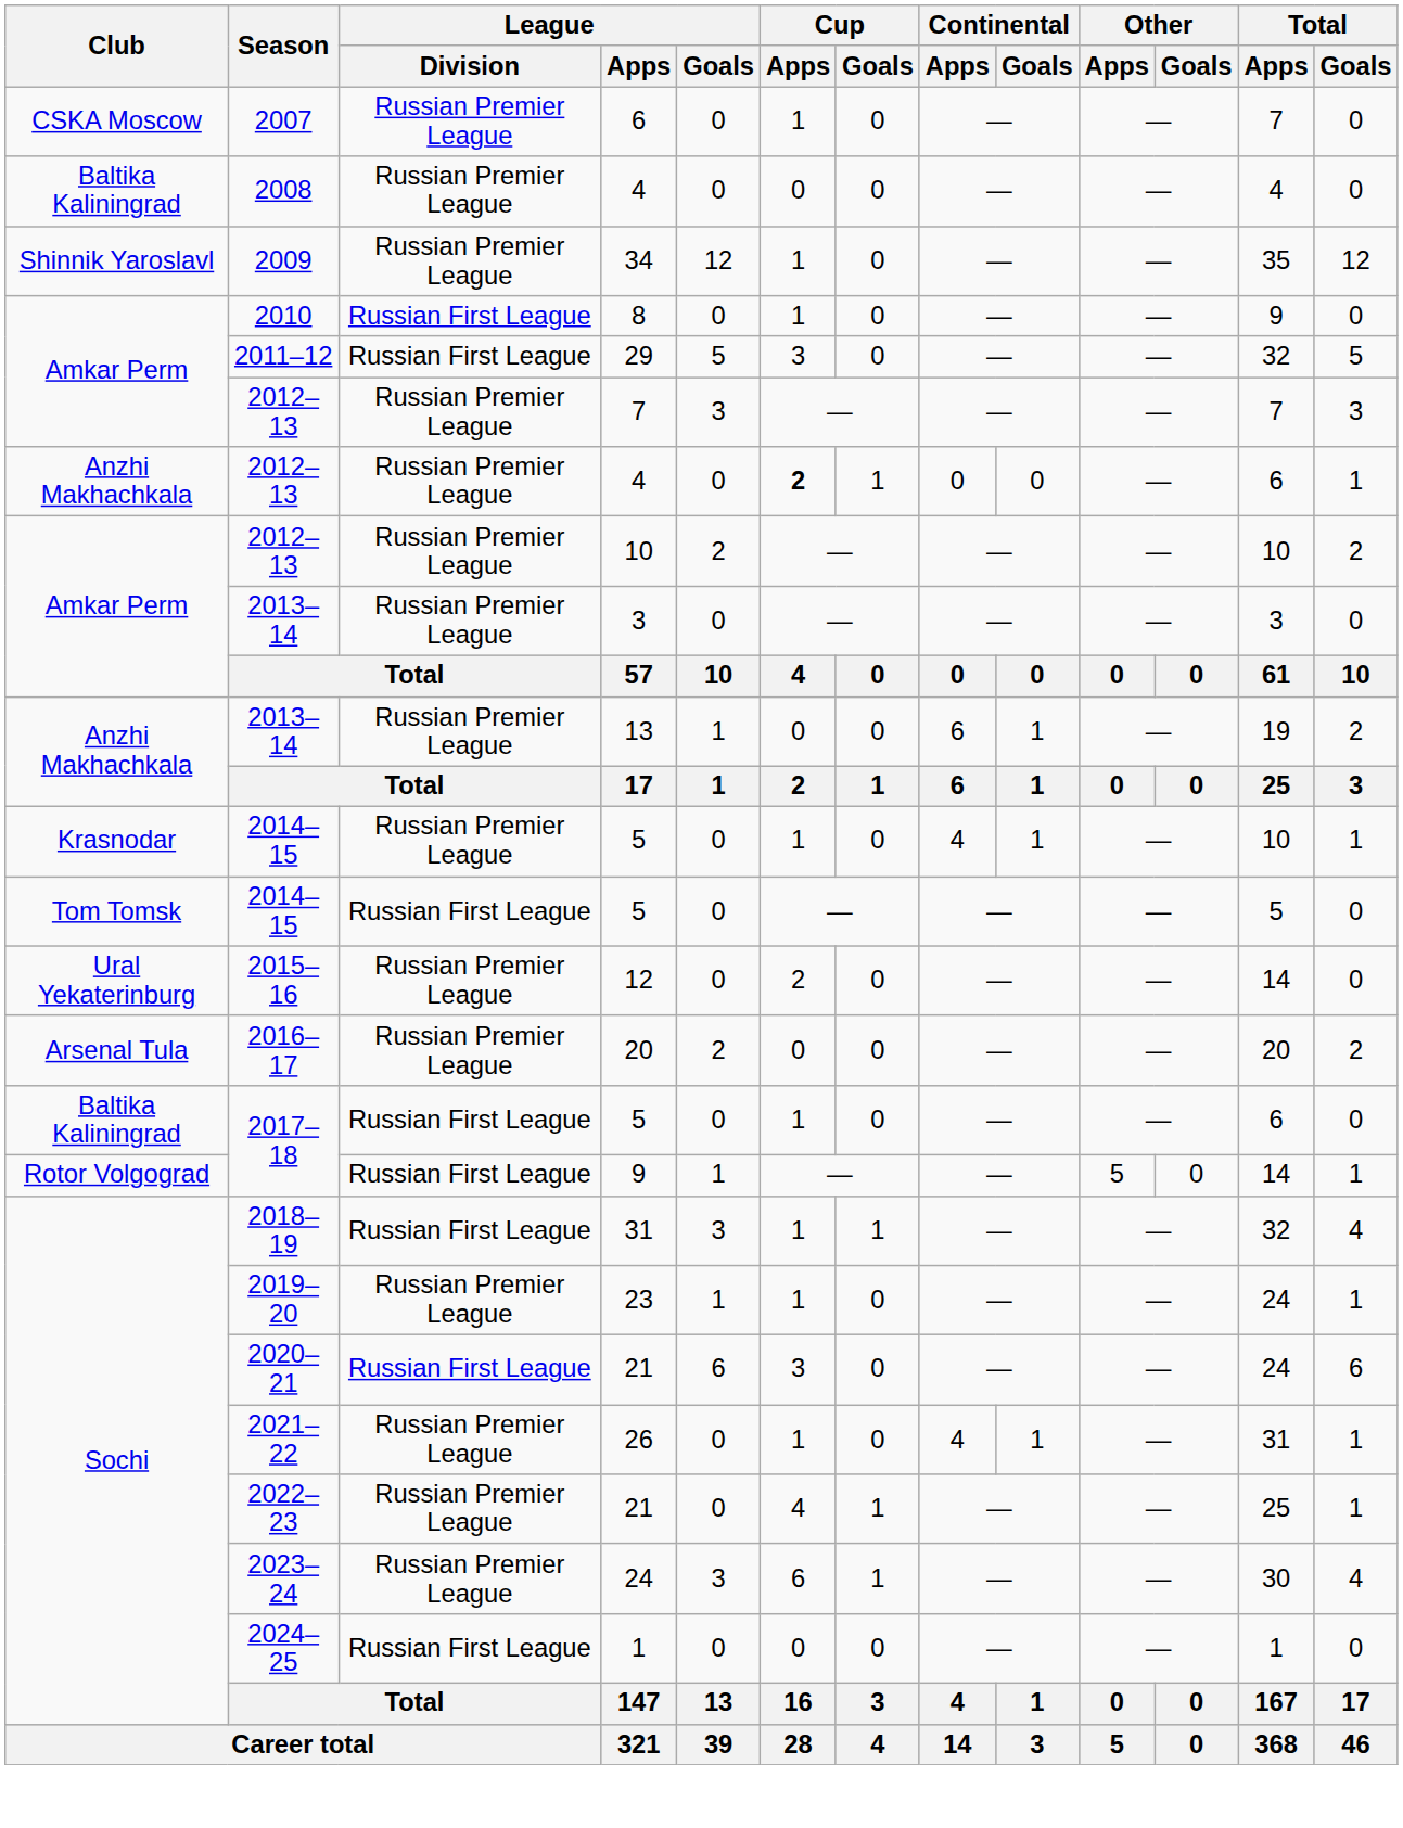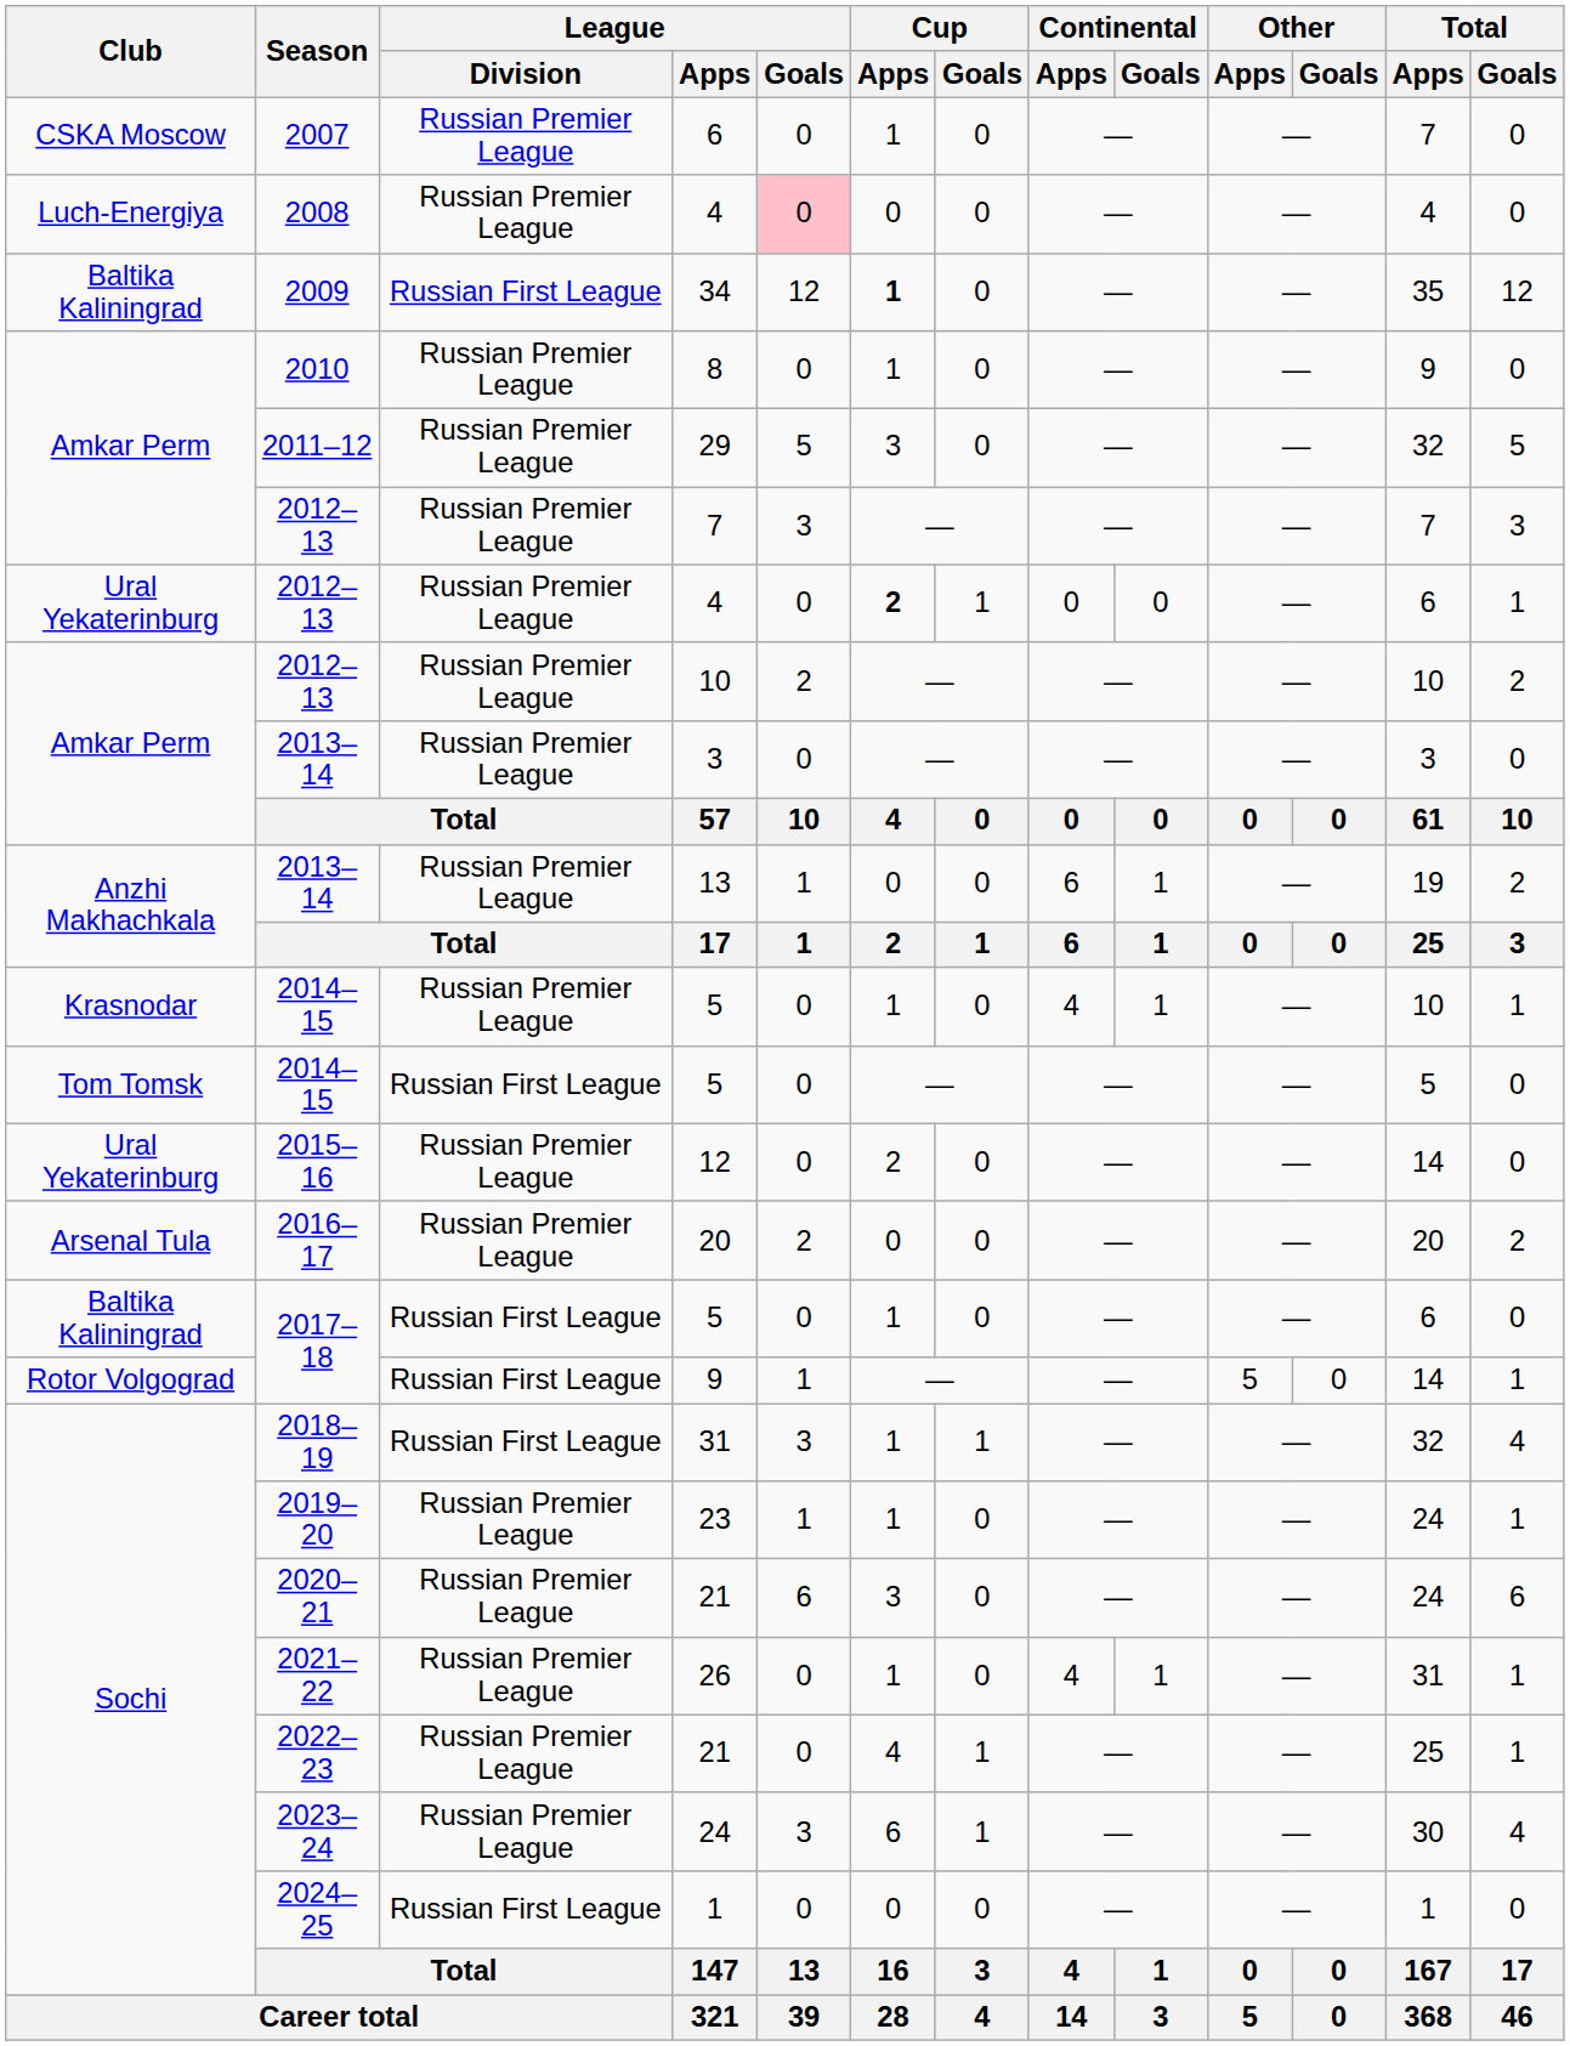 <table class="wikitable" style="text-align: center;">
 <tr>
 <th rowspan=2>Club</th>
 <th rowspan=2>Season</th>
 <th colspan=3>League</th>
 <th colspan=2>Cup</th>
 <th colspan=2>Continental</th>
 <th colspan=2>Other</th>
 <th colspan=2>Total</th>
 </tr>
 <tr>
 <th>Division</th>
 <th>Apps</th>
 <th>Goals</th>
 <th>Apps</th>
 <th>Goals</th>
 <th>Apps</th>
 <th>Goals</th>
 <th>Apps</th>
 <th>Goals</th>
 <th>Apps</th>
 <th>Goals</th>
 </tr>
 <tr>
 <td><a href='#'>CSKA Moscow</a></td>
 <td><a href='#'>2007</a></td>
 <td><a href='#'>Russian Premier League</a></td>
 <td>6</td>
 <td>0</td>
 <td>1</td>
 <td>0</td>
 <td colspan="2">—</td>
 <td colspan="2">—</td>
 <td>7</td>
 <td>0</td>
 </tr>
 <tr>
-<td><a href='#'>Baltika Kaliningrad</a></td>
+<td><a href='#'>Luch-Energiya</a></td>
 <td><a href='#'>2008</a></td>
 <td>Russian Premier League</td>
 <td>4</td>
-<td>0</td>
+<td style="background: pink;">0</td>
 <td>0</td>
 <td>0</td>
 <td colspan="2">—</td>
 <td colspan="2">—</td>
 <td>4</td>
 <td>0</td>
 </tr>
 <tr>
-<td><a href='#'>Shinnik Yaroslavl</a></td>
+<td><a href='#'>Baltika Kaliningrad</a></td>
 <td><a href='#'>2009</a></td>
-<td>Russian Premier League</td>
+<td><a href='#'>Russian First League</a></td>
 <td>34</td>
 <td>12</td>
-<td>1</td>
+<td><strong>1</strong></td>
 <td>0</td>
 <td colspan="2">—</td>
 <td colspan="2">—</td>
 <td>35</td>
 <td>12</td>
 </tr>
 <tr>
 <td rowspan="3"><a href='#'>Amkar Perm</a></td>
 <td><a href='#'>2010</a></td>
-<td><a href='#'>Russian First League</a></td>
+<td>Russian Premier League</td>
 <td>8</td>
 <td>0</td>
 <td>1</td>
 <td>0</td>
 <td colspan="2">—</td>
 <td colspan="2">—</td>
 <td>9</td>
 <td>0</td>
 </tr>
 <tr>
 <td><a href='#'>2011–12</a></td>
-<td>Russian First League</td>
+<td>Russian Premier League</td>
 <td>29</td>
 <td>5</td>
 <td>3</td>
 <td>0</td>
 <td colspan="2">—</td>
 <td colspan="2">—</td>
 <td>32</td>
 <td>5</td>
 </tr>
 <tr>
 <td><a href='#'>2012–13</a></td>
 <td>Russian Premier League</td>
 <td>7</td>
 <td>3</td>
 <td colspan="2">—</td>
 <td colspan="2">—</td>
 <td colspan="2">—</td>
 <td>7</td>
 <td>3</td>
 </tr>
 <tr>
-<td><a href='#'>Anzhi Makhachkala</a></td>
+<td><a href='#'>Ural Yekaterinburg</a></td>
 <td><a href='#'>2012–13</a></td>
 <td>Russian Premier League</td>
 <td>4</td>
 <td>0</td>
 <td><strong>2</strong></td>
 <td>1</td>
 <td>0</td>
 <td>0</td>
 <td colspan="2">—</td>
 <td>6</td>
 <td>1</td>
 </tr>
 <tr>
 <td rowspan="3"><a href='#'>Amkar Perm</a></td>
 <td><a href='#'>2012–13</a></td>
 <td>Russian Premier League</td>
 <td>10</td>
 <td>2</td>
 <td colspan="2">—</td>
 <td colspan="2">—</td>
 <td colspan="2">—</td>
 <td>10</td>
 <td>2</td>
 </tr>
 <tr>
 <td><a href='#'>2013–14</a></td>
 <td>Russian Premier League</td>
 <td>3</td>
 <td>0</td>
 <td colspan="2">—</td>
 <td colspan="2">—</td>
 <td colspan="2">—</td>
 <td>3</td>
 <td>0</td>
 </tr>
 <tr>
 <th colspan=2>Total</th>
 <th>57</th>
 <th>10</th>
 <th>4</th>
 <th>0</th>
 <th>0</th>
 <th>0</th>
 <th>0</th>
 <th>0</th>
 <th>61</th>
 <th>10</th>
 </tr>
 <tr>
 <td rowspan="2"><a href='#'>Anzhi Makhachkala</a></td>
 <td><a href='#'>2013–14</a></td>
 <td>Russian Premier League</td>
 <td>13</td>
 <td>1</td>
 <td>0</td>
 <td>0</td>
 <td>6</td>
 <td>1</td>
 <td colspan="2">—</td>
 <td>19</td>
 <td>2</td>
 </tr>
 <tr>
 <th colspan=2>Total</th>
 <th>17</th>
 <th>1</th>
 <th>2</th>
 <th>1</th>
 <th>6</th>
 <th>1</th>
 <th>0</th>
 <th>0</th>
 <th>25</th>
 <th>3</th>
 </tr>
 <tr>
 <td><a href='#'>Krasnodar</a></td>
 <td><a href='#'>2014–15</a></td>
 <td>Russian Premier League</td>
 <td>5</td>
 <td>0</td>
 <td>1</td>
 <td>0</td>
 <td>4</td>
 <td>1</td>
 <td colspan="2">—</td>
 <td>10</td>
 <td>1</td>
 </tr>
 <tr>
 <td><a href='#'>Tom Tomsk</a></td>
 <td><a href='#'>2014–15</a></td>
 <td>Russian First League</td>
 <td>5</td>
 <td>0</td>
 <td colspan="2">—</td>
 <td colspan="2">—</td>
 <td colspan="2">—</td>
 <td>5</td>
 <td>0</td>
 </tr>
 <tr>
 <td><a href='#'>Ural Yekaterinburg</a></td>
 <td><a href='#'>2015–16</a></td>
 <td>Russian Premier League</td>
 <td>12</td>
 <td>0</td>
 <td>2</td>
 <td>0</td>
 <td colspan="2">—</td>
 <td colspan="2">—</td>
 <td>14</td>
 <td>0</td>
 </tr>
 <tr>
 <td><a href='#'>Arsenal Tula</a></td>
 <td><a href='#'>2016–17</a></td>
 <td>Russian Premier League</td>
 <td>20</td>
 <td>2</td>
 <td>0</td>
 <td>0</td>
 <td colspan="2">—</td>
 <td colspan="2">—</td>
 <td>20</td>
 <td>2</td>
 </tr>
 <tr>
 <td><a href='#'>Baltika Kaliningrad</a></td>
 <td rowspan="2"><a href='#'>2017–18</a></td>
 <td>Russian First League</td>
 <td>5</td>
 <td>0</td>
 <td>1</td>
 <td>0</td>
 <td colspan="2">—</td>
 <td colspan="2">—</td>
 <td>6</td>
 <td>0</td>
 </tr>
 <tr>
 <td><a href='#'>Rotor Volgograd</a></td>
 <td>Russian First League</td>
 <td>9</td>
 <td>1</td>
 <td colspan="2">—</td>
 <td colspan="2">—</td>
 <td>5</td>
 <td>0</td>
 <td>14</td>
 <td>1</td>
 </tr>
 <tr>
 <td rowspan="8"><a href='#'>Sochi</a></td>
 <td><a href='#'>2018–19</a></td>
 <td>Russian First League</td>
 <td>31</td>
 <td>3</td>
 <td>1</td>
 <td>1</td>
 <td colspan="2">—</td>
 <td colspan="2">—</td>
 <td>32</td>
 <td>4</td>
 </tr>
 <tr>
 <td><a href='#'>2019–20</a></td>
 <td>Russian Premier League</td>
 <td>23</td>
 <td>1</td>
 <td>1</td>
 <td>0</td>
 <td colspan="2">—</td>
 <td colspan="2">—</td>
 <td>24</td>
 <td>1</td>
 </tr>
 <tr>
 <td><a href='#'>2020–21</a></td>
-<td><a href='#'>Russian First League</a></td>
+<td>Russian Premier League</td>
 <td>21</td>
 <td>6</td>
 <td>3</td>
 <td>0</td>
 <td colspan="2">—</td>
 <td colspan="2">—</td>
 <td>24</td>
 <td>6</td>
 </tr>
 <tr>
 <td><a href='#'>2021–22</a></td>
 <td>Russian Premier League</td>
 <td>26</td>
 <td>0</td>
 <td>1</td>
 <td>0</td>
 <td>4</td>
 <td>1</td>
 <td colspan="2">—</td>
 <td>31</td>
 <td>1</td>
 </tr>
 <tr>
 <td><a href='#'>2022–23</a></td>
 <td>Russian Premier League</td>
 <td>21</td>
 <td>0</td>
 <td>4</td>
 <td>1</td>
 <td colspan="2">—</td>
 <td colspan="2">—</td>
 <td>25</td>
 <td>1</td>
 </tr>
 <tr>
 <td><a href='#'>2023–24</a></td>
 <td>Russian Premier League</td>
 <td>24</td>
 <td>3</td>
 <td>6</td>
 <td>1</td>
 <td colspan="2">—</td>
 <td colspan="2">—</td>
 <td>30</td>
 <td>4</td>
 </tr>
 <tr>
 <td><a href='#'>2024–25</a></td>
 <td>Russian First League</td>
 <td>1</td>
 <td>0</td>
 <td>0</td>
 <td>0</td>
 <td colspan="2">—</td>
 <td colspan="2">—</td>
 <td>1</td>
 <td>0</td>
 </tr>
 <tr>
 <th colspan="2">Total</th>
 <th>147</th>
 <th>13</th>
 <th>16</th>
 <th>3</th>
 <th>4</th>
 <th>1</th>
 <th>0</th>
 <th>0</th>
 <th>167</th>
 <th>17</th>
 </tr>
 <tr>
 <th colspan="3">Career total</th>
 <th>321</th>
 <th>39</th>
 <th>28</th>
 <th>4</th>
 <th>14</th>
 <th>3</th>
 <th>5</th>
 <th>0</th>
 <th>368</th>
 <th>46</th>
 </tr>
 </table>
